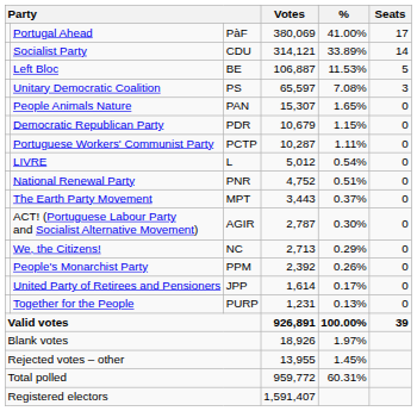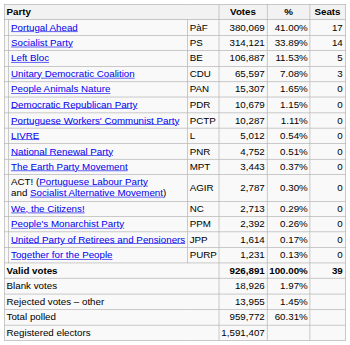 <table class="wikitable" border="1" style="text-align:right;">
 <tr>
 <th style="text-align:left;" colspan=3>Party</th>
 <th align=center width="50">Votes</th>
 <th align=center width="50">%</th>
 <th align=center width="50">Seats</th>
 </tr>
 <tr>
 <td></td>
 <td align=left><a href='#'>Portugal Ahead</a></td>
 <td align=left>PàF</td>
 <td>380,069</td>
 <td>41.00%</td>
 <td>17</td>
 </tr>
 <tr>
 <td></td>
 <td align=left><a href='#'>Socialist Party</a></td>
-<td align=left>CDU</td>
+<td align=left>PS</td>
 <td>314,121</td>
 <td>33.89%</td>
 <td>14</td>
 </tr>
 <tr>
 <td></td>
 <td align=left><a href='#'>Left Bloc</a></td>
 <td align=left>BE</td>
 <td>106,887</td>
 <td>11.53%</td>
 <td>5</td>
 </tr>
 <tr>
 <td></td>
 <td align=left style="white-space: nowrap;"><a href='#'>Unitary Democratic Coalition</a></td>
-<td align=left>PS</td>
+<td align=left>CDU</td>
 <td>65,597</td>
 <td>7.08%</td>
 <td>3</td>
 </tr>
 <tr>
 <td></td>
 <td align=left><a href='#'>People Animals Nature</a></td>
 <td align=left>PAN</td>
 <td>15,307</td>
 <td>1.65%</td>
 <td>0</td>
 </tr>
 <tr>
 <td></td>
 <td align=left><a href='#'>Democratic Republican Party</a></td>
 <td align=left>PDR</td>
 <td>10,679</td>
 <td>1.15%</td>
 <td>0</td>
 </tr>
 <tr>
 <td></td>
 <td align=left><a href='#'>Portuguese Workers' Communist Party</a></td>
 <td align=left>PCTP</td>
 <td>10,287</td>
 <td>1.11%</td>
 <td>0</td>
 </tr>
 <tr>
 <td></td>
 <td align=left><a href='#'>LIVRE</a></td>
 <td align=left>L</td>
 <td>5,012</td>
 <td>0.54%</td>
 <td>0</td>
 </tr>
 <tr>
 <td></td>
 <td align=left><a href='#'>National Renewal Party</a></td>
 <td align=left>PNR</td>
 <td>4,752</td>
 <td>0.51%</td>
 <td>0</td>
 </tr>
 <tr>
 <td></td>
 <td align=left><a href='#'>The Earth Party Movement</a></td>
 <td align=left>MPT</td>
 <td>3,443</td>
 <td>0.37%</td>
 <td>0</td>
 </tr>
 <tr>
 <td></td>
 <td align=left>ACT! (<a href='#'>Portuguese Labour Party</a><br>and <a href='#'>Socialist Alternative Movement</a>)</td>
 <td align=left>AGIR</td>
 <td>2,787</td>
 <td>0.30%</td>
 <td>0</td>
 </tr>
 <tr>
 <td></td>
 <td align=left><a href='#'>We, the Citizens!</a></td>
 <td align=left>NC</td>
 <td>2,713</td>
 <td>0.29%</td>
 <td>0</td>
 </tr>
 <tr>
 <td></td>
 <td align=left><a href='#'>People's Monarchist Party</a></td>
 <td align=left>PPM</td>
 <td>2,392</td>
 <td>0.26%</td>
 <td>0</td>
 </tr>
 <tr>
 <td></td>
 <td align=left><a href='#'>United Party of Retirees and Pensioners</a></td>
 <td align=left>JPP</td>
 <td>1,614</td>
 <td>0.17%</td>
 <td>0</td>
 </tr>
 <tr>
 <td></td>
 <td align=left><a href='#'>Together for the People</a></td>
 <td align=left>PURP</td>
 <td>1,231</td>
 <td>0.13%</td>
 <td>0</td>
 </tr>
 <tr style="font-weight:bold">
 <td align=left colspan=3>Valid votes</td>
 <td>926,891</td>
 <td>100.00%</td>
 <td>39</td>
 </tr>
 <tr>
 <td align=left colspan=3>Blank votes</td>
 <td>18,926</td>
 <td>1.97%</td>
 <td></td>
 </tr>
 <tr>
 <td align=left colspan=3>Rejected votes – other</td>
 <td>13,955</td>
 <td>1.45%</td>
 <td></td>
 </tr>
 <tr>
 <td align=left colspan=3>Total polled</td>
 <td>959,772</td>
 <td>60.31%</td>
 <td></td>
 </tr>
 <tr>
 <td align=left colspan=3>Registered electors</td>
 <td>1,591,407</td>
 <td></td>
 <td></td>
 </tr>
 </table>
